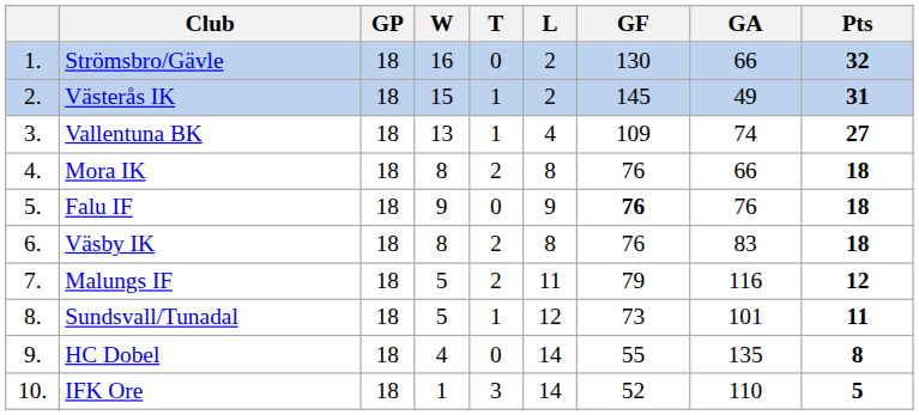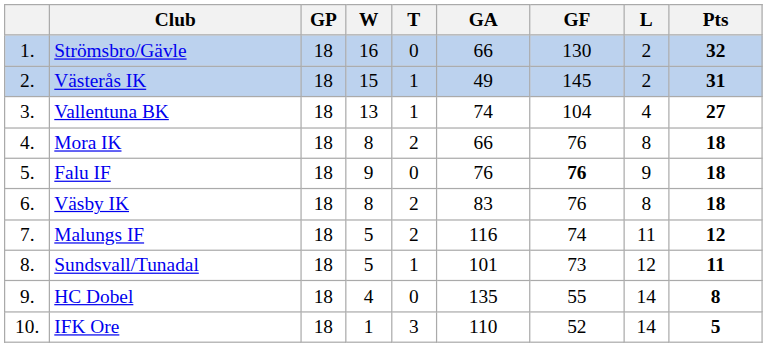 <table class="wikitable">
 <tr>
 <th width="30"></th>
 <th width="200">Club</th>
 <th width="30">GP</th>
 <th width="30">W</th>
 <th width="30">T</th>
+<th width="70">GA</th>
+<th width="70">GF</th>
 <th width="30">L</th>
-<th width="70">GF</th>
-<th width="70">GA</th>
 <th width="70">Pts</th>
 </tr>
 <tr bgcolor="#BCD2EE" align="center">
 <td>1.</td>
 <td align="left"><a href='#'>Strömsbro/Gävle</a></td>
 <td>18</td>
 <td>16</td>
 <td>0</td>
+<td>66</td>
+<td>130</td>
 <td>2</td>
-<td>130</td>
-<td>66</td>
 <td><strong>32</strong></td>
 </tr>
 <tr bgcolor="#BCD2EE" align="center">
 <td>2.</td>
 <td align="left"><a href='#'>Västerås IK</a></td>
 <td>18</td>
 <td>15</td>
 <td>1</td>
+<td>49</td>
+<td>145</td>
 <td>2</td>
-<td>145</td>
-<td>49</td>
 <td><strong>31</strong></td>
 </tr>
 <tr bgcolor="#FFFFFF" align="center">
 <td>3.</td>
 <td align="left"><a href='#'>Vallentuna BK</a></td>
 <td>18</td>
 <td>13</td>
 <td>1</td>
+<td>74</td>
+<td>104</td>
 <td>4</td>
-<td>109</td>
-<td>74</td>
 <td><strong>27</strong></td>
 </tr>
 <tr bgcolor="#FFFFFF" align="center">
 <td>4.</td>
 <td align="left"><a href='#'>Mora IK</a></td>
 <td>18</td>
 <td>8</td>
 <td>2</td>
+<td>66</td>
+<td>76</td>
 <td>8</td>
-<td>76</td>
-<td>66</td>
 <td><strong>18</strong></td>
 </tr>
 <tr bgcolor="#FFFFFF" align="center">
 <td>5.</td>
 <td align="left"><a href='#'>Falu IF</a></td>
 <td>18</td>
 <td>9</td>
 <td>0</td>
+<td>76</td>
+<td><strong>76</strong></td>
 <td>9</td>
-<td><strong>76</strong></td>
-<td>76</td>
 <td><strong>18</strong></td>
 </tr>
 <tr bgcolor="#FFFFFF" align="center">
 <td>6.</td>
 <td align="left"><a href='#'>Väsby IK</a></td>
 <td>18</td>
 <td>8</td>
 <td>2</td>
+<td>83</td>
+<td>76</td>
 <td>8</td>
-<td>76</td>
-<td>83</td>
 <td><strong>18</strong></td>
 </tr>
 <tr bgcolor="#FFFFFF" align="center">
 <td>7.</td>
 <td align="left"><a href='#'>Malungs IF</a></td>
 <td>18</td>
 <td>5</td>
 <td>2</td>
+<td>116</td>
+<td>74</td>
 <td>11</td>
-<td>79</td>
-<td>116</td>
 <td><strong>12</strong></td>
 </tr>
 <tr bgcolor="#FFFFFF" align="center">
 <td>8.</td>
 <td align="left"><a href='#'>Sundsvall/Tunadal</a></td>
 <td>18</td>
 <td>5</td>
 <td>1</td>
+<td>101</td>
+<td>73</td>
 <td>12</td>
-<td>73</td>
-<td>101</td>
 <td><strong>11</strong></td>
 </tr>
 <tr bgcolor="#FFFFFF" align="center">
 <td>9.</td>
 <td align="left"><a href='#'>HC Dobel</a></td>
 <td>18</td>
 <td>4</td>
 <td>0</td>
+<td>135</td>
+<td>55</td>
 <td>14</td>
-<td>55</td>
-<td>135</td>
 <td><strong>8</strong></td>
 </tr>
 <tr bgcolor="#FFFFFF" align="center">
 <td>10.</td>
 <td align="left"><a href='#'>IFK Ore</a></td>
 <td>18</td>
 <td>1</td>
 <td>3</td>
+<td>110</td>
+<td>52</td>
 <td>14</td>
-<td>52</td>
-<td>110</td>
 <td><strong>5</strong></td>
 </tr>
 </table>
